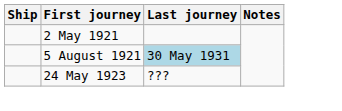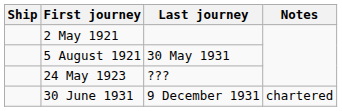 <table class=wikitable>
 <tr>
 <th>Ship</th>
 <th>First journey</th>
 <th>Last journey</th>
 <th>Notes</th>
 </tr>
 <tr>
 <td></td>
 <td>2 May 1921</td>
 <td></td>
 </tr>
 <tr>
 <td></td>
 <td>5 August 1921</td>
-<td style="background: lightblue;">30 May 1931</td>
+<td>30 May 1931</td>
 </tr>
 <tr>
 <td></td>
 <td>24 May 1923</td>
 <td>???</td>
 </tr>
+<tr>
+<td></td>
+<td>30 June 1931</td>
+<td>9 December 1931</td>
+<td>chartered</td>
+</tr>
 </table>
